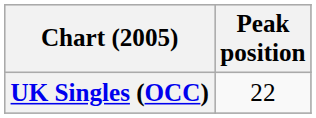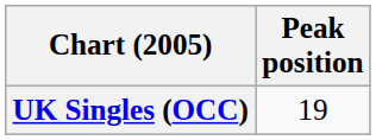 <table class="wikitable plainrowheaders" style="text-align:center">
 <tr>
 <th>Chart (2005)</th>
 <th>Peak<br>position</th>
 </tr>
 <tr>
 <th scope="row"><a href='#'>UK Singles</a> (<a href='#'>OCC</a>)</th>
-<td>22</td>
+<td>19</td>
 </tr>
 </table>
